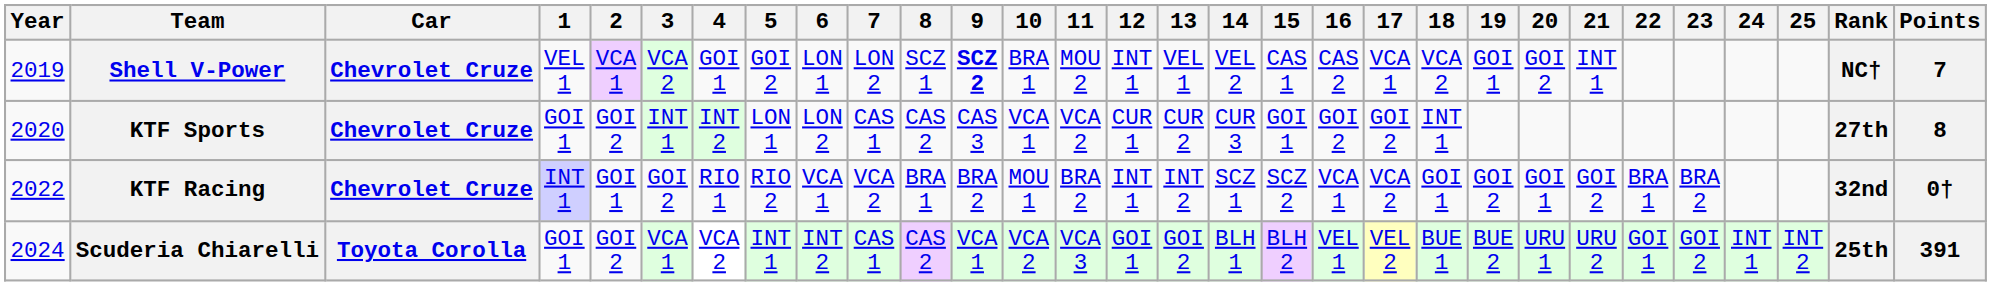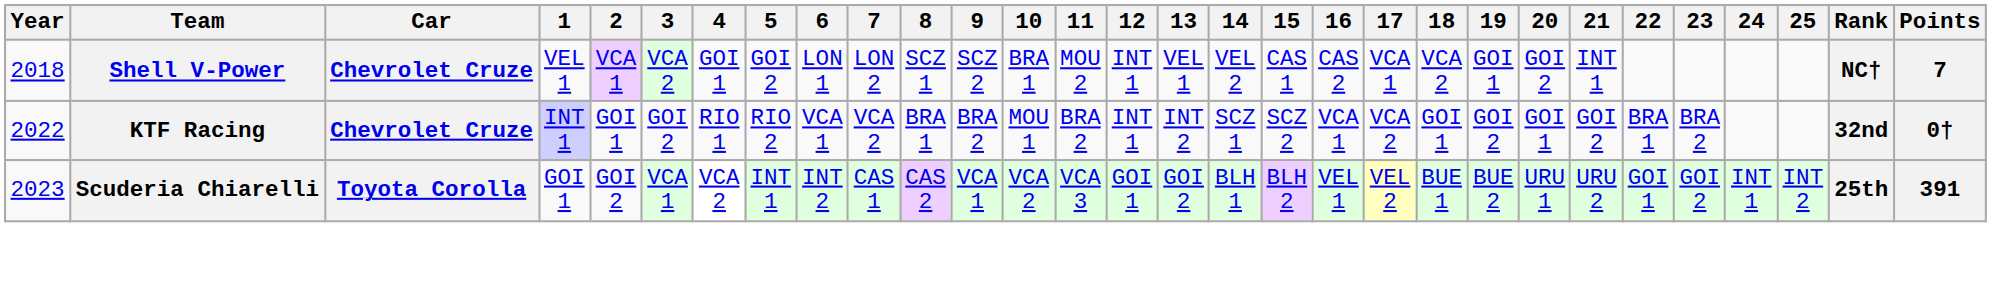 <table class="wikitable" style="text-align:center; font-size:85%">
 <tr>
 <th>Year</th>
 <th>Team</th>
 <th>Car</th>
 <th>1</th>
 <th>2</th>
 <th>3</th>
 <th>4</th>
 <th>5</th>
 <th>6</th>
 <th>7</th>
 <th>8</th>
 <th>9</th>
 <th>10</th>
 <th>11</th>
 <th>12</th>
 <th>13</th>
 <th>14</th>
 <th>15</th>
 <th>16</th>
 <th>17</th>
 <th>18</th>
 <th>19</th>
 <th>20</th>
 <th>21</th>
 <th>22</th>
 <th>23</th>
 <th>24</th>
 <th>25</th>
 <th>Rank</th>
 <th>Points</th>
 </tr>
 <tr>
-<td><a href='#'>2019</a></td>
+<td><a href='#'>2018</a></td>
 <th nowrap><a href='#'>Shell V-Power</a></th>
 <th nowrap><a href='#'>Chevrolet Cruze</a></th>
 <td><a href='#'>VEL<br>1</a></td>
 <td style="background:#EFCFFF;"><a href='#'>VCA<br>1</a><br></td>
 <td style="background:#DFFFDF;"><a href='#'>VCA<br>2</a><br></td>
 <td><a href='#'>GOI<br>1</a></td>
 <td><a href='#'>GOI<br>2</a></td>
 <td><a href='#'>LON<br>1</a></td>
 <td><a href='#'>LON<br>2</a></td>
 <td><a href='#'>SCZ<br>1</a></td>
-<td><strong><a href='#'>SCZ<br>2</a></strong></td>
+<td><a href='#'>SCZ<br>2</a></td>
 <td><a href='#'>BRA<br>1</a></td>
 <td><a href='#'>MOU<br>2</a></td>
 <td><a href='#'>INT<br>1</a></td>
 <td><a href='#'>VEL<br>1</a></td>
 <td><a href='#'>VEL<br>2</a></td>
 <td><a href='#'>CAS<br>1</a></td>
 <td><a href='#'>CAS<br>2</a></td>
 <td><a href='#'>VCA<br>1</a></td>
 <td><a href='#'>VCA<br>2</a></td>
 <td><a href='#'>GOI<br>1</a></td>
 <td><a href='#'>GOI<br>2</a></td>
 <td><a href='#'>INT<br>1</a></td>
 <td></td>
 <td></td>
 <td></td>
 <td></td>
 <th>NC†</th>
 <th>7</th>
-</tr>
-<tr>
-<td><a href='#'>2020</a></td>
-<th>KTF Sports</th>
-<th><a href='#'>Chevrolet Cruze</a></th>
-<td><a href='#'>GOI<br>1</a></td>
-<td><a href='#'>GOI<br>2</a></td>
-<td style="background:#DFFFDF;"><a href='#'>INT<br>1</a><br></td>
-<td style="background:#DFFFDF;"><a href='#'>INT<br>2</a><br></td>
-<td><a href='#'>LON<br>1</a></td>
-<td><a href='#'>LON<br>2</a></td>
-<td><a href='#'>CAS<br>1</a></td>
-<td><a href='#'>CAS<br>2</a></td>
-<td><a href='#'>CAS<br>3</a></td>
-<td><a href='#'>VCA<br>1</a></td>
-<td><a href='#'>VCA<br>2</a></td>
-<td><a href='#'>CUR<br>1</a></td>
-<td><a href='#'>CUR<br>2</a></td>
-<td><a href='#'>CUR<br>3</a></td>
-<td><a href='#'>GOI<br>1</a></td>
-<td><a href='#'>GOI<br>2</a></td>
-<td><a href='#'>GOI<br>2</a></td>
-<td><a href='#'>INT<br>1</a></td>
-<td></td>
-<td></td>
-<td></td>
-<td></td>
-<td></td>
-<td></td>
-<td></td>
-<th>27th</th>
-<th>8</th>
 </tr>
 <tr>
 <td><a href='#'>2022</a></td>
 <th>KTF Racing</th>
 <th><a href='#'>Chevrolet Cruze</a></th>
 <td style="background:#CFCFFF;"><a href='#'>INT<br>1</a><br></td>
 <td><a href='#'>GOI<br>1</a></td>
 <td><a href='#'>GOI<br>2</a></td>
 <td><a href='#'>RIO<br>1</a></td>
 <td><a href='#'>RIO<br>2</a></td>
 <td><a href='#'>VCA<br>1</a></td>
 <td><a href='#'>VCA<br>2</a></td>
 <td><a href='#'>BRA<br>1</a></td>
 <td><a href='#'>BRA<br>2</a></td>
 <td><a href='#'>MOU<br>1</a></td>
 <td><a href='#'>BRA<br>2</a></td>
 <td><a href='#'>INT<br>1</a></td>
 <td><a href='#'>INT<br>2</a></td>
 <td><a href='#'>SCZ<br>1</a></td>
 <td><a href='#'>SCZ<br>2</a></td>
 <td><a href='#'>VCA<br>1</a></td>
 <td><a href='#'>VCA<br>2</a></td>
 <td><a href='#'>GOI<br>1</a></td>
 <td><a href='#'>GOI<br>2</a></td>
 <td><a href='#'>GOI<br>1</a></td>
 <td><a href='#'>GOI<br>2</a></td>
 <td><a href='#'>BRA<br>1</a></td>
 <td><a href='#'>BRA<br>2</a></td>
 <td></td>
 <td></td>
 <th>32nd</th>
 <th>0†</th>
 </tr>
 <tr>
-<td><a href='#'>2024</a></td>
+<td><a href='#'>2023</a></td>
 <th nowrap>Scuderia Chiarelli</th>
 <th nowrap><a href='#'>Toyota Corolla</a></th>
 <td><a href='#'>GOI<br>1</a></td>
 <td><a href='#'>GOI<br>2</a></td>
 <td style="background:#DFFFDF;"><a href='#'>VCA<br>1</a><br></td>
 <td style="background:#FFFFFF;"><a href='#'>VCA<br>2</a><br></td>
 <td style="background:#DFFFDF;"><a href='#'>INT<br>1</a><br></td>
 <td style="background:#DFFFDF;"><a href='#'>INT<br>2</a><br></td>
 <td style="background:#DFFFDF;"><a href='#'>CAS<br>1</a><br></td>
 <td style="background:#EFCFFF;"><a href='#'>CAS<br>2</a><br></td>
 <td style="background:#DFFFDF;"><a href='#'>VCA<br>1</a><br></td>
 <td style="background:#DFFFDF;"><a href='#'>VCA<br>2</a><br></td>
 <td style="background:#DFFFDF;"><a href='#'>VCA<br>3</a><br></td>
 <td style="background:#DFFFDF;"><a href='#'>GOI<br>1</a><br></td>
 <td style="background:#DFFFDF;"><a href='#'>GOI<br>2</a><br></td>
 <td style="background:#DFFFDF;"><a href='#'>BLH<br>1</a><br></td>
 <td style="background:#EFCFFF;"><a href='#'>BLH<br>2</a><br></td>
 <td style="background:#DFFFDF;"><a href='#'>VEL<br>1</a><br></td>
 <td style="background:#FFFFBF;"><a href='#'>VEL<br>2</a><br></td>
 <td style="background:#DFFFDF;"><a href='#'>BUE<br>1</a><br></td>
 <td style="background:#DFFFDF;"><a href='#'>BUE<br>2</a><br></td>
 <td style="background:#DFFFDF;"><a href='#'>URU<br>1</a><br></td>
 <td style="background:#DFFFDF;"><a href='#'>URU<br>2</a><br></td>
 <td style="background:#DFFFDF;"><a href='#'>GOI<br>1</a><br></td>
 <td style="background:#DFFFDF;"><a href='#'>GOI<br>2</a><br></td>
 <td style="background:#DFFFDF;"><a href='#'>INT<br>1</a><br></td>
 <td style="background:#DFFFDF;"><a href='#'>INT<br>2</a><br></td>
 <th>25th</th>
 <th>391</th>
 </tr>
 </table>
